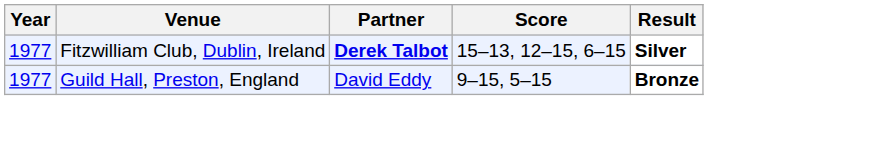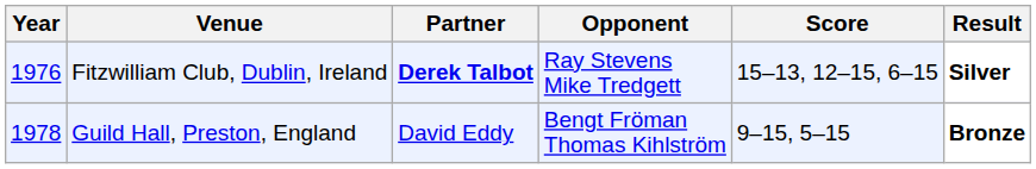 <table class="sortable wikitable" style="font-size: 90%;">
 <tr>
 <th>Year</th>
 <th>Venue</th>
 <th>Partner</th>
+<th>Opponent</th>
 <th>Score</th>
 <th>Result</th>
 </tr>
 <tr style="background:#ECF2FF">
-<td align="center"><a href='#'>1977</a></td>
+<td align="center"><a href='#'>1976</a></td>
 <td align="left">Fitzwilliam Club, <a href='#'>Dublin</a>, Ireland</td>
 <td align="left"><strong> <a href='#'>Derek Talbot</a></strong></td>
+<td align="left"> <a href='#'>Ray Stevens</a><br> <a href='#'>Mike Tredgett</a></td>
 <td align="left">15–13, 12–15, 6–15</td>
 <td style="text-align:left; background:white"> <strong>Silver</strong></td>
 </tr>
 <tr style="background:#ECF2FF">
-<td align="center"><a href='#'>1977</a></td>
+<td align="center"><a href='#'>1978</a></td>
 <td align="left"><a href='#'>Guild Hall</a>, <a href='#'>Preston</a>, England</td>
 <td align="left"> <a href='#'>David Eddy</a></td>
+<td align="left"> <a href='#'>Bengt Fröman</a><br> <a href='#'>Thomas Kihlström</a></td>
 <td align="left">9–15, 5–15</td>
 <td style="text-align:left; background: white"> <strong>Bronze</strong></td>
 </tr>
 </table>
